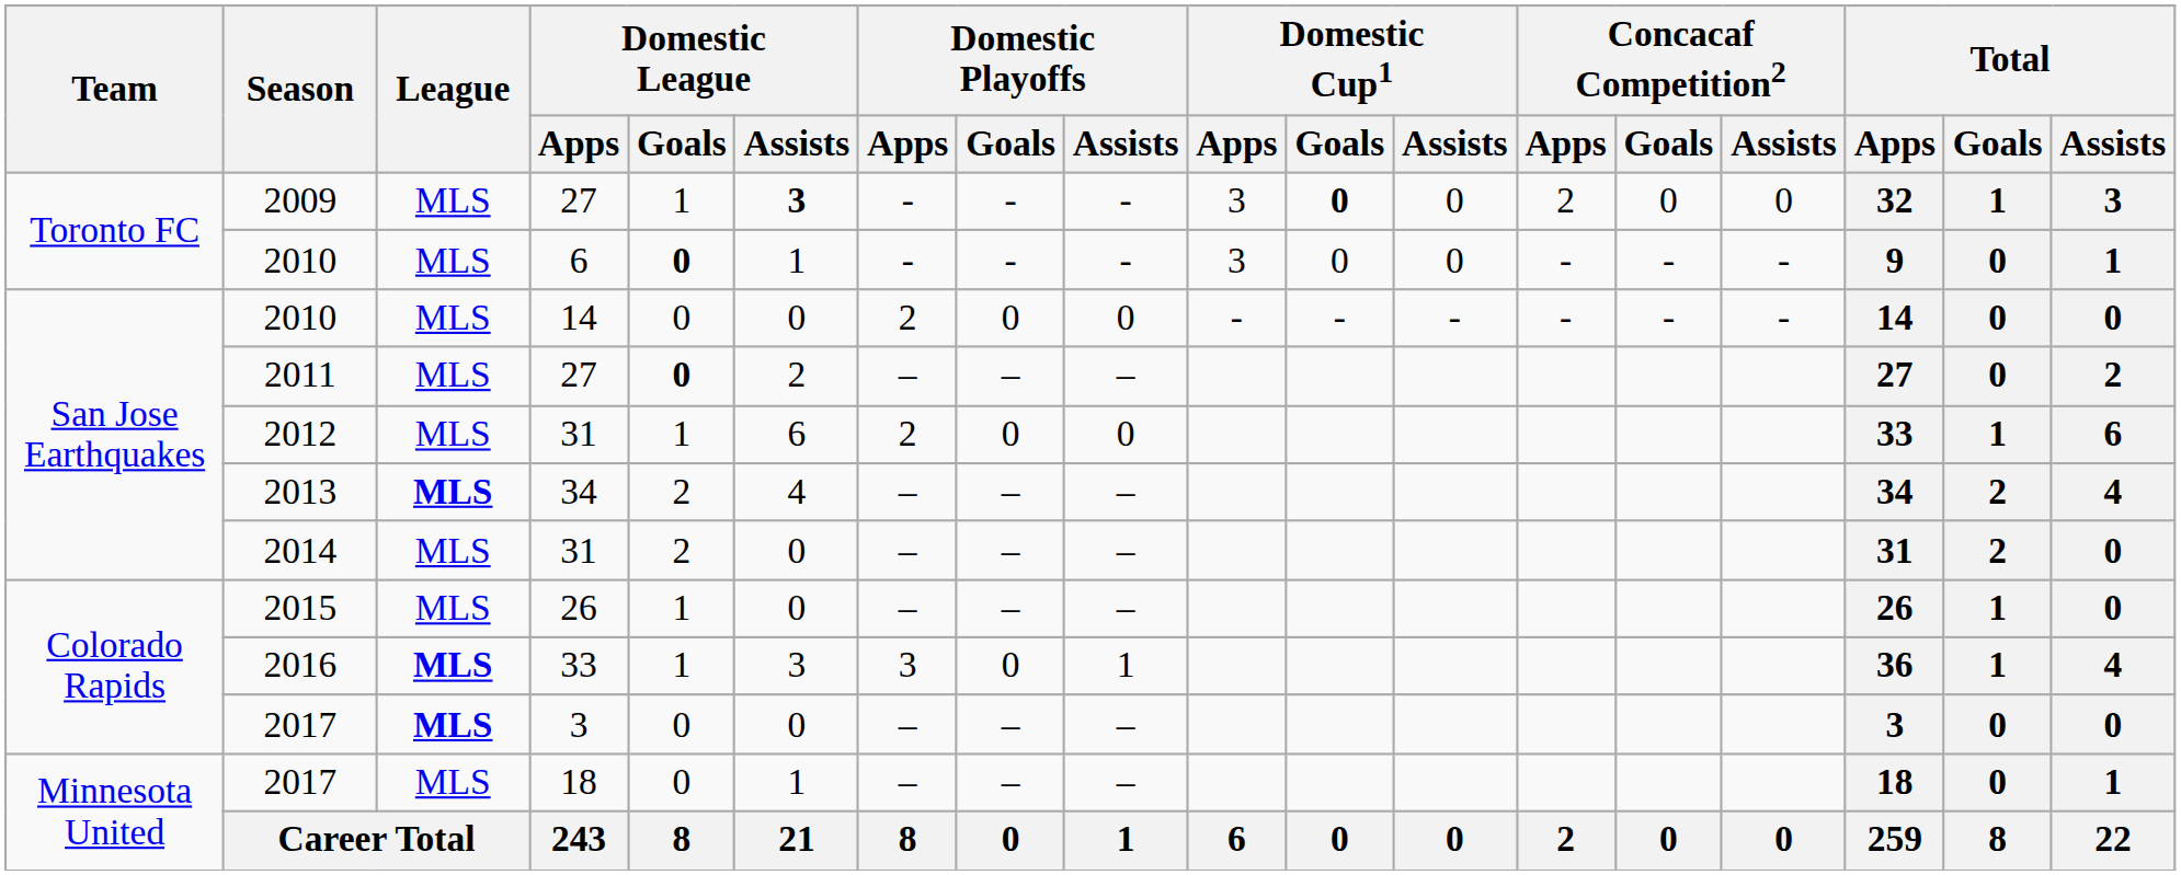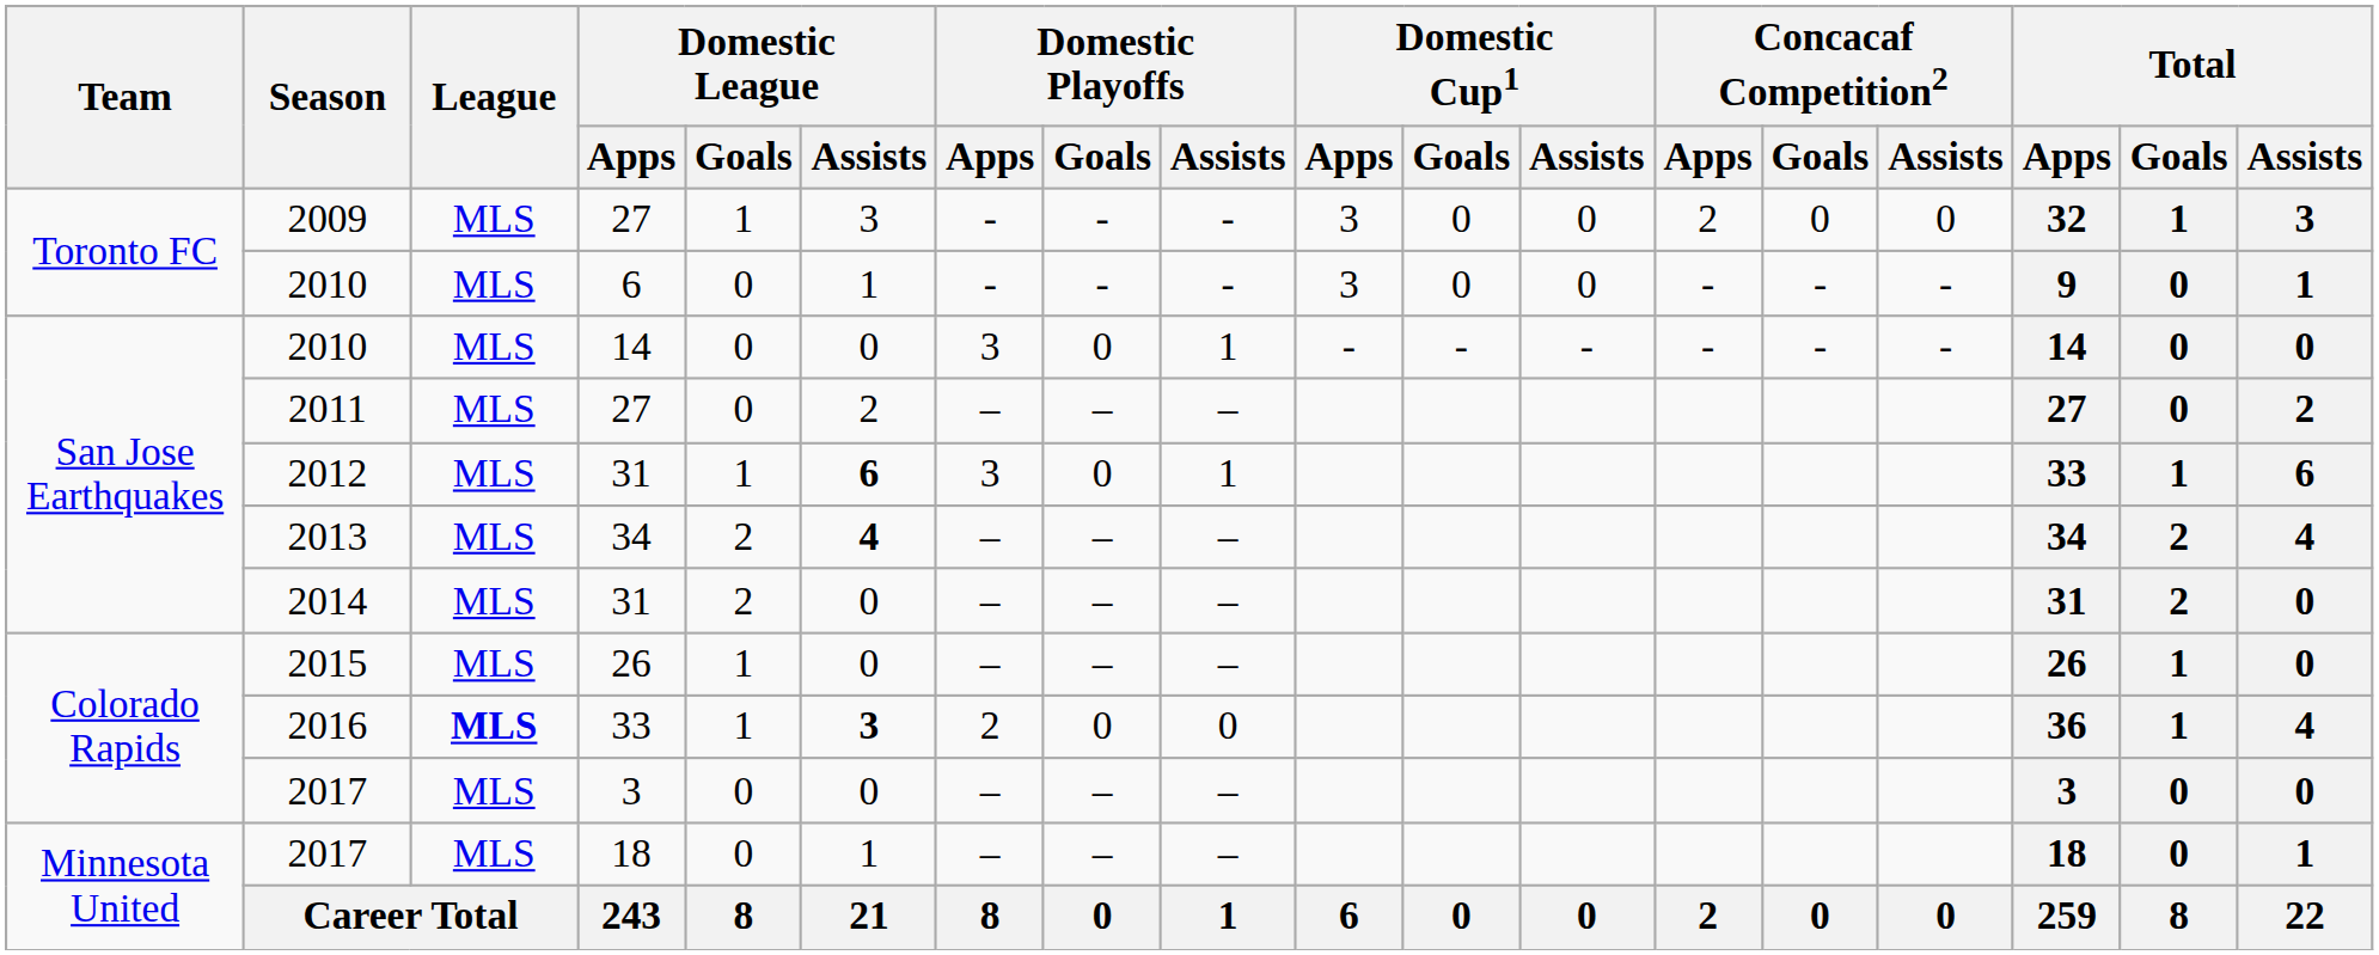 <table class="wikitable" style=text-align: center width=75%>
 <tr>
 <th rowspan=2 width=10%><strong>Team</strong></th>
 <th rowspan=2 width=7%><strong>Season</strong></th>
 <th rowspan=2 width=7%><strong>League</strong></th>
 <th colspan=3 width=10%>Domestic<br>League</th>
 <th colspan=3 width=10%>Domestic<br>Playoffs</th>
 <th colspan=3 width=10%>Domestic<br>Cup<sup>1</sup></th>
 <th colspan=3 width=10%>Concacaf<br>Competition<sup>2</sup></th>
 <th colspan=3 width=10%>Total</th>
 </tr>
 <tr>
 <th align=center><strong>Apps</strong></th>
 <th align=center><strong>Goals</strong></th>
 <th align=center><strong>Assists</strong></th>
 <th align=center><strong>Apps</strong></th>
 <th align=center><strong>Goals</strong></th>
 <th align=center><strong>Assists</strong></th>
 <th align=center><strong>Apps</strong></th>
 <th align=center><strong>Goals</strong></th>
 <th align=center><strong>Assists</strong></th>
 <th align=center><strong>Apps</strong></th>
 <th align=center><strong>Goals</strong></th>
 <th align=center><strong>Assists</strong></th>
 <th align=center><strong>Apps</strong></th>
 <th align=center><strong>Goals</strong></th>
 <th align=center><strong>Assists</strong></th>
 </tr>
 <tr>
 <td rowspan=2 align=center><a href='#'>Toronto FC</a></td>
 <td align=center>2009</td>
 <td align=center><a href='#'>MLS</a></td>
 <td align=center>27</td>
 <td align=center>1</td>
-<td align=center><strong>3</strong></td>
+<td align=center>3</td>
 <td align=center>-</td>
 <td align=center>-</td>
 <td align=center>-</td>
 <td align=center>3</td>
-<td align=center><strong>0</strong></td>
+<td align=center>0</td>
 <td align=center>0</td>
 <td align=center>2</td>
 <td align=center>0</td>
 <td align=center>0</td>
 <th align=center><strong>32</strong></th>
 <th align=center><strong>1</strong></th>
 <th align=center><strong>3</strong></th>
 </tr>
 <tr>
 <td align=center>2010</td>
 <td align=center><a href='#'>MLS</a></td>
 <td align=center>6</td>
-<td align=center><strong>0</strong></td>
+<td align=center>0</td>
 <td align=center>1</td>
 <td align=center>-</td>
 <td align=center>-</td>
 <td align=center>-</td>
 <td align=center>3</td>
 <td align=center>0</td>
 <td align=center>0</td>
 <td align=center>-</td>
 <td align=center>-</td>
 <td align=center>-</td>
 <th align=center><strong>9</strong></th>
 <th align=center><strong>0</strong></th>
 <th align=center><strong>1</strong></th>
 </tr>
 <tr>
 <td rowspan=5 align=center><a href='#'>San Jose Earthquakes</a></td>
 <td align=center>2010</td>
 <td align=center><a href='#'>MLS</a></td>
 <td align=center>14</td>
 <td align=center>0</td>
 <td align=center>0</td>
-<td align=center>2</td>
+<td align=center>3</td>
 <td align=center>0</td>
-<td align=center>0</td>
+<td align=center>1</td>
 <td align=center>-</td>
 <td align=center>-</td>
 <td align=center>-</td>
 <td align=center>-</td>
 <td align=center>-</td>
 <td align=center>-</td>
 <th align=center><strong>14</strong></th>
 <th align=center><strong>0</strong></th>
 <th align=center><strong>0</strong></th>
 </tr>
 <tr>
 <td align=center>2011</td>
 <td align=center><a href='#'>MLS</a></td>
 <td align=center>27</td>
-<td align=center><strong>0</strong></td>
+<td align=center>0</td>
 <td align=center>2</td>
 <td align=center>–</td>
 <td align=center>–</td>
 <td align=center>–</td>
 <td align=center></td>
 <td align=center></td>
 <td align=center></td>
 <td align=center></td>
 <td align=center></td>
 <td align=center></td>
 <th align=center><strong>27</strong></th>
 <th align=center><strong>0</strong></th>
 <th align=center><strong>2</strong></th>
 </tr>
 <tr>
 <td align=center>2012</td>
 <td align=center><a href='#'>MLS</a></td>
 <td align=center>31</td>
 <td align=center>1</td>
-<td align=center>6</td>
-<td align=center>2</td>
+<td align=center><strong>6</strong></td>
+<td align=center>3</td>
 <td align=center>0</td>
-<td align=center>0</td>
+<td align=center>1</td>
 <td align=center></td>
 <td align=center></td>
 <td align=center></td>
 <td align=center></td>
 <td align=center></td>
 <td align=center></td>
 <th align=center><strong>33</strong></th>
 <th align=center><strong>1</strong></th>
 <th align=center><strong>6</strong></th>
 </tr>
 <tr>
 <td align=center>2013</td>
-<td align=center><strong><a href='#'>MLS</a></strong></td>
+<td align=center><a href='#'>MLS</a></td>
 <td align=center>34</td>
 <td align=center>2</td>
-<td align=center>4</td>
+<td align=center><strong>4</strong></td>
 <td align=center>–</td>
 <td align=center>–</td>
 <td align=center>–</td>
 <td align=center></td>
 <td align=center></td>
 <td align=center></td>
 <td align=center></td>
 <td align=center></td>
 <td align=center></td>
 <th align=center><strong>34</strong></th>
 <th align=center><strong>2</strong></th>
 <th align=center><strong>4</strong></th>
 </tr>
 <tr>
 <td align=center>2014</td>
 <td align=center><a href='#'>MLS</a></td>
 <td align=center>31</td>
 <td align=center>2</td>
 <td align=center>0</td>
 <td align=center>–</td>
 <td align=center>–</td>
 <td align=center>–</td>
 <td align=center></td>
 <td align=center></td>
 <td align=center></td>
 <td align=center></td>
 <td align=center></td>
 <td align=center></td>
 <th align=center><strong>31</strong></th>
 <th align=center><strong>2</strong></th>
 <th align=center><strong>0</strong></th>
 </tr>
 <tr>
 <td rowspan=3 align=center><a href='#'>Colorado Rapids</a></td>
 <td align=center>2015</td>
 <td align=center><a href='#'>MLS</a></td>
 <td align=center>26</td>
 <td align=center>1</td>
 <td align=center>0</td>
 <td align=center>–</td>
 <td align=center>–</td>
 <td align=center>–</td>
 <td align=center></td>
 <td align=center></td>
 <td align=center></td>
 <td align=center></td>
 <td align=center></td>
 <td align=center></td>
 <th align=center><strong>26</strong></th>
 <th align=center><strong>1</strong></th>
 <th align=center><strong>0</strong></th>
 </tr>
 <tr>
 <td align=center>2016</td>
 <td align=center><strong><a href='#'>MLS</a></strong></td>
 <td align=center>33</td>
 <td align=center>1</td>
-<td align=center>3</td>
-<td align=center>3</td>
+<td align=center><strong>3</strong></td>
+<td align=center>2</td>
 <td align=center>0</td>
-<td align=center>1</td>
+<td align=center>0</td>
 <td align=center></td>
 <td align=center></td>
 <td align=center></td>
 <td align=center></td>
 <td align=center></td>
 <td align=center></td>
 <th align=center><strong>36</strong></th>
 <th align=center><strong>1</strong></th>
 <th align=center><strong>4</strong></th>
 </tr>
 <tr>
 <td align=center>2017</td>
-<td align=center><strong><a href='#'>MLS</a></strong></td>
+<td align=center><a href='#'>MLS</a></td>
 <td align=center>3</td>
 <td align=center>0</td>
 <td align=center>0</td>
 <td align=center>–</td>
 <td align=center>–</td>
 <td align=center>–</td>
 <td align=center></td>
 <td align=center></td>
 <td align=center></td>
 <td align=center></td>
 <td align=center></td>
 <td align=center></td>
 <th align=center><strong>3</strong></th>
 <th align=center><strong>0</strong></th>
 <th align=center><strong>0</strong></th>
 </tr>
 <tr>
 <td rowspan=3 align=center><a href='#'>Minnesota United</a></td>
 <td align=center>2017</td>
 <td align=center><a href='#'>MLS</a></td>
 <td align=center>18</td>
 <td align=center>0</td>
 <td align=center>1</td>
 <td align=center>–</td>
 <td align=center>–</td>
 <td align=center>–</td>
 <td align=center></td>
 <td align=center></td>
 <td align=center></td>
 <td align=center></td>
 <td align=center></td>
 <td align=center></td>
 <th align=center><strong>18</strong></th>
 <th align=center><strong>0</strong></th>
 <th align=center><strong>1</strong></th>
 </tr>
 <tr>
 <th colspan=2>Career Total</th>
 <th>243</th>
 <th>8</th>
 <th>21</th>
 <th>8</th>
 <th>0</th>
 <th>1</th>
 <th>6</th>
 <th>0</th>
 <th>0</th>
 <th>2</th>
 <th>0</th>
 <th>0</th>
 <th>259</th>
 <th>8</th>
 <th>22</th>
 </tr>
 </table>
